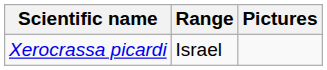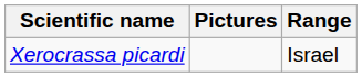 <table class="wikitable">
 <tr>
 <th>Scientific name</th>
+<th class="unsortable">Pictures</th>
 <th>Range</th>
-<th class="unsortable">Pictures</th>
 </tr>
 <tr>
 <td><em><a href='#'>Xerocrassa picardi</a></em></td>
+<td></td>
 <td>Israel</td>
-<td></td>
 </tr>
 </table>
